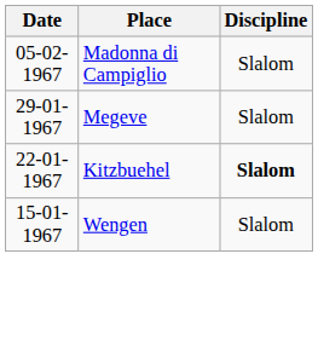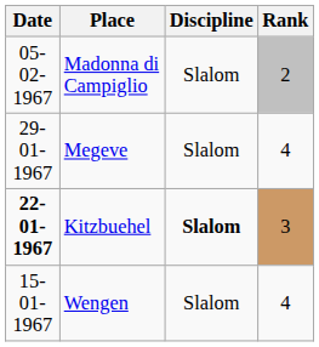 <table class="wikitable" width=40% style="font-size:100%; text-align:center;">
 <tr>
 <th>Date</th>
 <th>Place</th>
 <th>Discipline</th>
+<th>Rank</th>
 </tr>
 <tr>
 <td>05-02-1967</td>
 <td align=left> <a href='#'>Madonna di Campiglio</a></td>
 <td>Slalom</td>
+<td bgcolor=silver>2</td>
 </tr>
 <tr>
 <td>29-01-1967</td>
 <td align=left> <a href='#'>Megeve</a></td>
 <td>Slalom</td>
+<td>4</td>
 </tr>
 <tr>
-<td>22-01-1967</td>
+<td><strong>22-01-1967</strong></td>
 <td align=left> <a href='#'>Kitzbuehel</a></td>
 <td><strong>Slalom</strong></td>
+<td bgcolor=cc9966>3</td>
 </tr>
 <tr>
 <td>15-01-1967</td>
 <td align=left> <a href='#'>Wengen</a></td>
 <td>Slalom</td>
+<td>4</td>
 </tr>
 </table>
